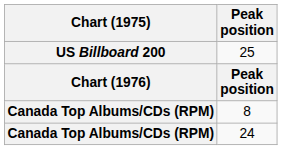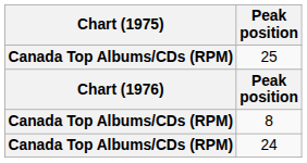 <table class="wikitable sortable plainrowheaders" style="text-align:center">
 <tr>
 <th scope="col">Chart (1975)</th>
 <th scope="col">Peak<br>position</th>
 </tr>
 <tr>
-<th scope="row">US <em>Billboard</em> 200</th>
+<th scope="row">Canada Top Albums/CDs (RPM)</th>
 <td>25</td>
 </tr>
 <tr>
 <th scope="col">Chart (1976)</th>
 <th scope="col">Peak<br>position</th>
 </tr>
 <tr>
 <th scope="row">Canada Top Albums/CDs (RPM)</th>
 <td>8</td>
 </tr>
 <tr>
 <th scope="row">Canada Top Albums/CDs (RPM)</th>
 <td>24</td>
 </tr>
 </table>
